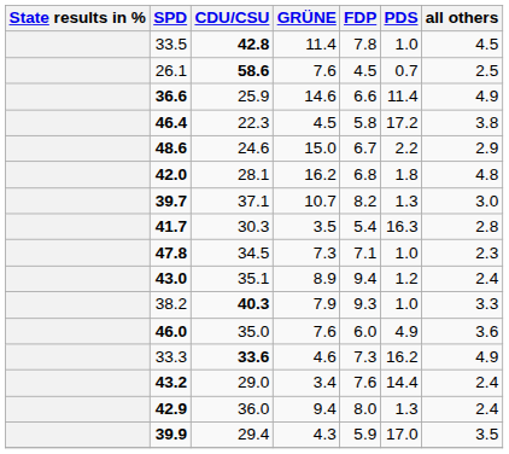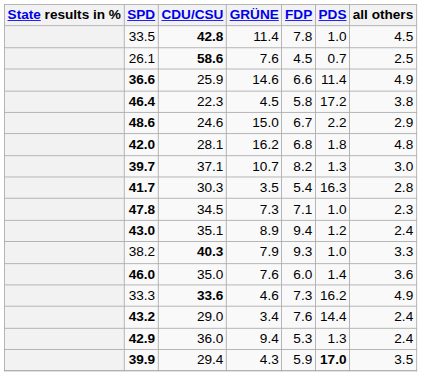 <table class="wikitable sortable" style="text-align: right;">
 <tr>
 <th><a href='#'>State</a> results in %</th>
 <th><a href='#'>SPD</a></th>
 <th><a href='#'>CDU/CSU</a></th>
 <th><a href='#'>GRÜNE</a></th>
 <th><a href='#'>FDP</a></th>
 <th><a href='#'>PDS</a></th>
 <th>all others</th>
 </tr>
 <tr>
 <th style="text-align: left;"></th>
 <td>33.5</td>
 <td><strong>42.8</strong></td>
 <td>11.4</td>
 <td>7.8</td>
 <td>1.0</td>
 <td>4.5</td>
 </tr>
 <tr>
 <th style="text-align: left;"></th>
 <td>26.1</td>
 <td><strong>58.6</strong></td>
 <td>7.6</td>
 <td>4.5</td>
 <td>0.7</td>
 <td>2.5</td>
 </tr>
 <tr>
 <th style="text-align: left;"></th>
 <td><strong>36.6</strong></td>
 <td>25.9</td>
 <td>14.6</td>
 <td>6.6</td>
 <td>11.4</td>
 <td>4.9</td>
 </tr>
 <tr>
 <th style="text-align: left;"></th>
 <td><strong>46.4</strong></td>
 <td>22.3</td>
 <td>4.5</td>
 <td>5.8</td>
 <td>17.2</td>
 <td>3.8</td>
 </tr>
 <tr>
 <th style="text-align: left;"></th>
 <td><strong>48.6</strong></td>
 <td>24.6</td>
 <td>15.0</td>
 <td>6.7</td>
 <td>2.2</td>
 <td>2.9</td>
 </tr>
 <tr>
 <th style="text-align: left;"></th>
 <td><strong>42.0</strong></td>
 <td>28.1</td>
 <td>16.2</td>
 <td>6.8</td>
 <td>1.8</td>
 <td>4.8</td>
 </tr>
 <tr>
 <th style="text-align: left;"></th>
 <td><strong>39.7</strong></td>
 <td>37.1</td>
 <td>10.7</td>
 <td>8.2</td>
 <td>1.3</td>
 <td>3.0</td>
 </tr>
 <tr>
 <th style="text-align: left;"></th>
 <td><strong>41.7</strong></td>
 <td>30.3</td>
 <td>3.5</td>
 <td>5.4</td>
 <td>16.3</td>
 <td>2.8</td>
 </tr>
 <tr>
 <th style="text-align: left;"></th>
 <td><strong>47.8</strong></td>
 <td>34.5</td>
 <td>7.3</td>
 <td>7.1</td>
 <td>1.0</td>
 <td>2.3</td>
 </tr>
 <tr>
 <th style="text-align: left;"></th>
 <td><strong>43.0</strong></td>
 <td>35.1</td>
 <td>8.9</td>
 <td>9.4</td>
 <td>1.2</td>
 <td>2.4</td>
 </tr>
 <tr>
 <th style="text-align: left;"></th>
 <td>38.2</td>
 <td><strong>40.3</strong></td>
 <td>7.9</td>
 <td>9.3</td>
 <td>1.0</td>
 <td>3.3</td>
 </tr>
 <tr>
 <th style="text-align: left;"></th>
 <td><strong>46.0</strong></td>
 <td>35.0</td>
 <td>7.6</td>
 <td>6.0</td>
-<td>4.9</td>
+<td>1.4</td>
 <td>3.6</td>
 </tr>
 <tr>
 <th style="text-align: left;"></th>
 <td>33.3</td>
 <td><strong>33.6</strong></td>
 <td>4.6</td>
 <td>7.3</td>
 <td>16.2</td>
 <td>4.9</td>
 </tr>
 <tr>
 <th style="text-align: left;"></th>
 <td><strong>43.2</strong></td>
 <td>29.0</td>
 <td>3.4</td>
 <td>7.6</td>
 <td>14.4</td>
 <td>2.4</td>
 </tr>
 <tr>
 <th style="text-align: left;"></th>
 <td><strong>42.9</strong></td>
 <td>36.0</td>
 <td>9.4</td>
-<td>8.0</td>
+<td>5.3</td>
 <td>1.3</td>
 <td>2.4</td>
 </tr>
 <tr>
 <th style="text-align: left;"></th>
 <td><strong>39.9</strong></td>
 <td>29.4</td>
 <td>4.3</td>
 <td>5.9</td>
-<td>17.0</td>
+<td><strong>17.0</strong></td>
 <td>3.5</td>
 </tr>
 <tr>
 </tr>
 </table>
